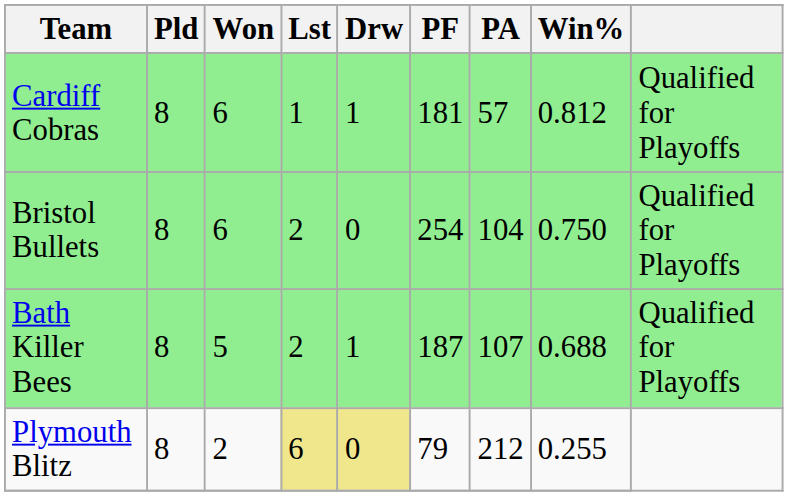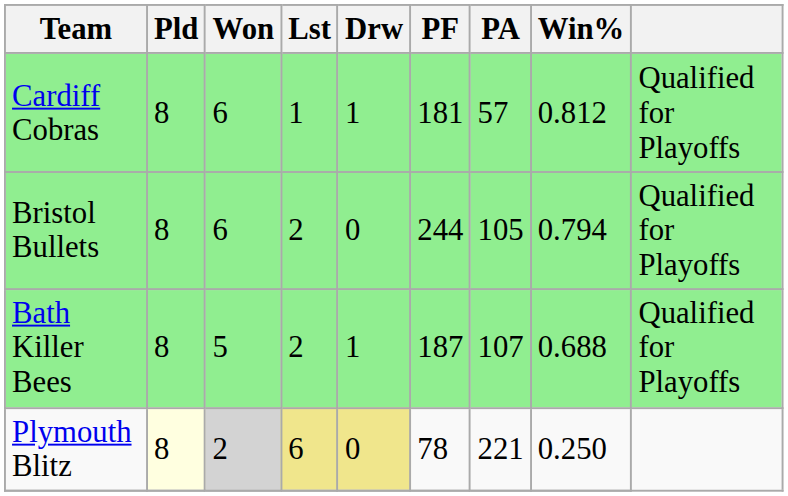 <table class="wikitable" width=65%">
 <tr>
 <th width=26%>Team</th>
 <th width=5%>Pld</th>
 <th width=5%>Won</th>
 <th width=5%>Lst</th>
 <th width=5%>Drw</th>
 <th width=5%>PF</th>
 <th width=5%>PA</th>
 <th width=6%>Win%</th>
 <th width=38%></th>
 </tr>
 <tr style="background:lightgreen">
 <td><a href='#'>Cardiff</a> Cobras</td>
 <td>8</td>
 <td>6</td>
 <td>1</td>
 <td>1</td>
 <td>181</td>
 <td>57</td>
 <td>0.812</td>
 <td>Qualified for Playoffs</td>
 </tr>
 <tr style="background:lightgreen">
 <td>Bristol Bullets</td>
 <td>8</td>
 <td>6</td>
 <td>2</td>
 <td>0</td>
-<td>254</td>
-<td>104</td>
-<td>0.750</td>
+<td>244</td>
+<td>105</td>
+<td>0.794</td>
 <td>Qualified for Playoffs</td>
 </tr>
 <tr style="background:lightgreen">
 <td><a href='#'>Bath</a> Killer Bees</td>
 <td>8</td>
 <td>5</td>
 <td>2</td>
 <td>1</td>
 <td>187</td>
 <td>107</td>
 <td>0.688</td>
 <td>Qualified for Playoffs</td>
 </tr>
 <tr>
 <td><a href='#'>Plymouth</a> Blitz</td>
-<td>8</td>
-<td>2</td>
+<td style="background: lightyellow;">8</td>
+<td style="background: lightgrey;">2</td>
 <td style="background: khaki;">6</td>
 <td style="background: khaki;">0</td>
-<td>79</td>
-<td>212</td>
-<td>0.255</td>
+<td>78</td>
+<td>221</td>
+<td>0.250</td>
 </tr>
 <tr>
 </tr>
 </table>
